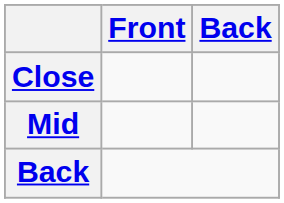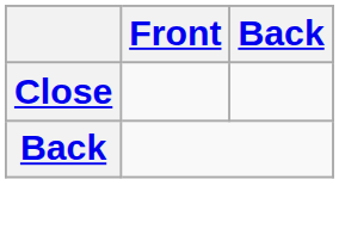 <table class="wikitable" style="text-align:center;">
 <tr>
 <th></th>
 <th><a href='#'>Front</a></th>
 <th><a href='#'>Back</a></th>
 </tr>
 <tr>
 <th><a href='#'>Close</a></th>
 <td></td>
 <td></td>
 </tr>
 <tr>
-<th><a href='#'>Mid</a></th>
-<td></td>
-<td></td>
-</tr>
-<tr>
 <th><a href='#'>Back</a></th>
 <td colspan="2"></td>
 </tr>
 </table>
